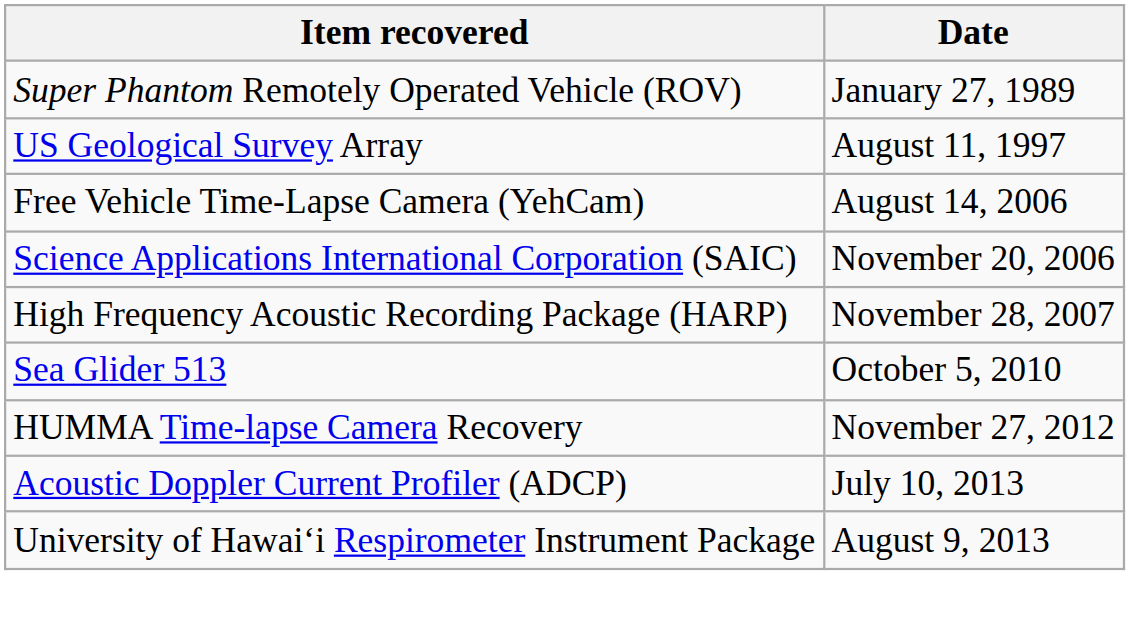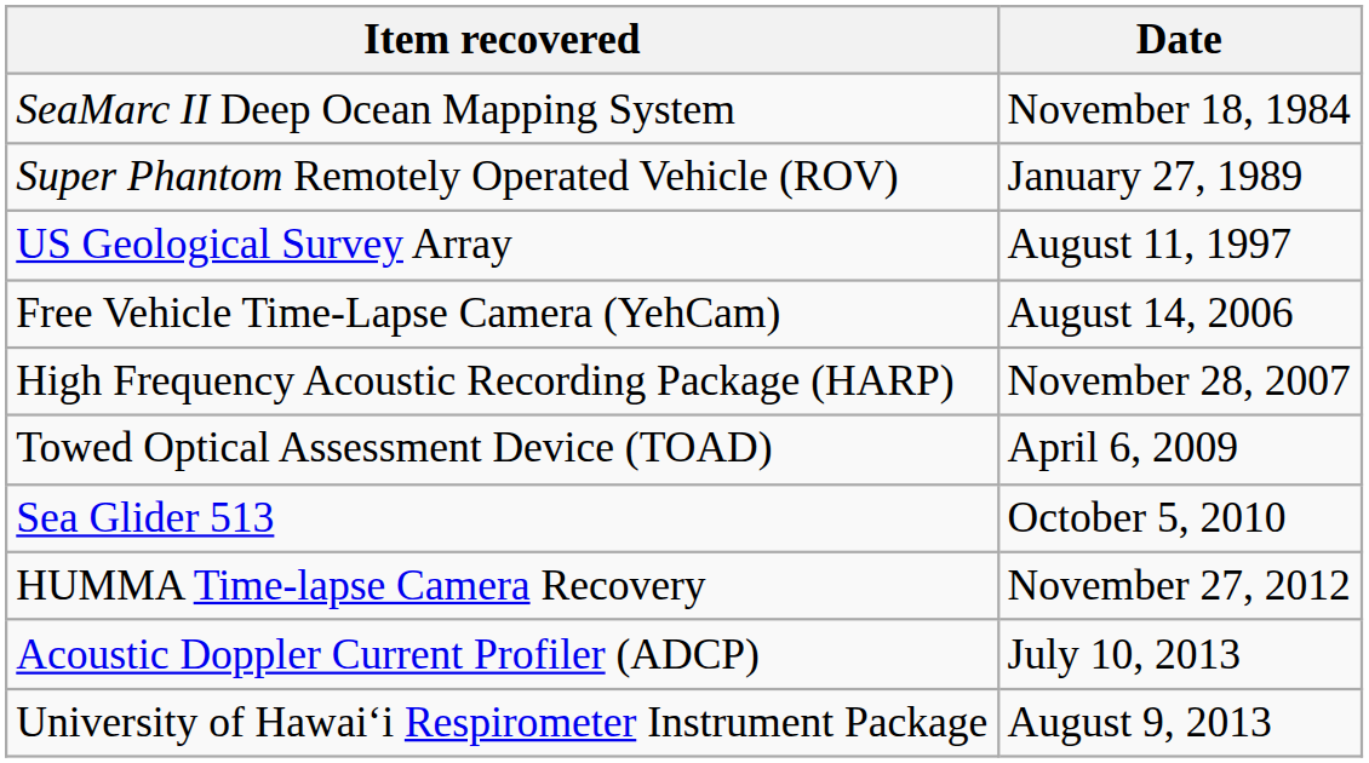 <table class="wikitable sortable">
 <tr>
 <th>Item recovered</th>
 <th>Date</th>
+</tr>
+<tr>
+<td><em>SeaMarc II</em> Deep Ocean Mapping System</td>
+<td>November 18, 1984</td>
 </tr>
 <tr>
 <td><em>Super Phantom</em> Remotely Operated Vehicle (ROV)</td>
 <td>January 27, 1989</td>
 </tr>
 <tr>
 <td><a href='#'>US Geological Survey</a> Array</td>
 <td>August 11, 1997</td>
 </tr>
 <tr>
 <td>Free Vehicle Time-Lapse Camera (YehCam)</td>
 <td>August 14, 2006</td>
 </tr>
 <tr>
-<td><a href='#'>Science Applications International Corporation</a> (SAIC)</td>
-<td>November 20, 2006</td>
+<td>High Frequency Acoustic Recording Package (HARP)</td>
+<td>November 28, 2007</td>
 </tr>
 <tr>
-<td>High Frequency Acoustic Recording Package (HARP)</td>
-<td>November 28, 2007</td>
+<td>Towed Optical Assessment Device (TOAD)</td>
+<td>April 6, 2009</td>
 </tr>
 <tr>
 <td><a href='#'>Sea Glider 513</a></td>
 <td>October 5, 2010</td>
 </tr>
 <tr>
 <td>HUMMA <a href='#'>Time-lapse Camera</a> Recovery</td>
 <td>November 27, 2012</td>
 </tr>
 <tr>
 <td><a href='#'>Acoustic Doppler Current Profiler</a> (ADCP)</td>
 <td>July 10, 2013</td>
 </tr>
 <tr>
 <td>University of Hawaiʻi <a href='#'>Respirometer</a> Instrument Package</td>
 <td>August 9, 2013</td>
 </tr>
 </table>
